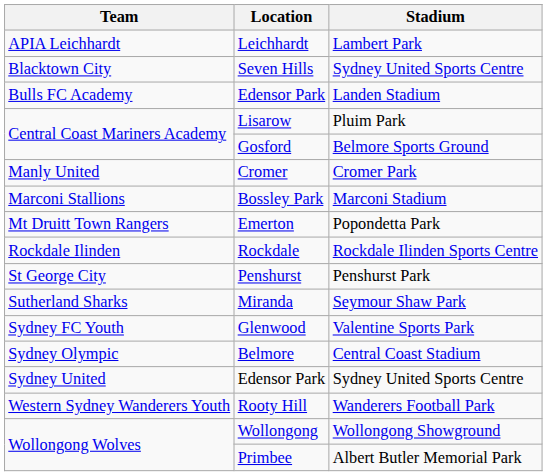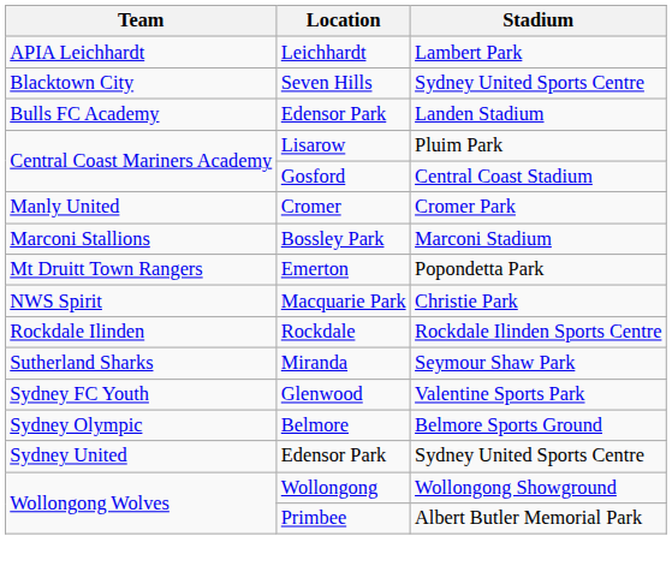 <table class="wikitable" style="text-align:left;">
 <tr>
 <th>Team</th>
 <th>Location</th>
 <th>Stadium</th>
 </tr>
 <tr>
 <td><a href='#'>APIA Leichhardt</a></td>
 <td><a href='#'>Leichhardt</a></td>
 <td><a href='#'>Lambert Park</a></td>
 </tr>
 <tr>
 <td><a href='#'>Blacktown City</a></td>
 <td><a href='#'>Seven Hills</a></td>
 <td><a href='#'>Sydney United Sports Centre</a></td>
 </tr>
 <tr>
 <td><a href='#'>Bulls FC Academy</a></td>
 <td><a href='#'>Edensor Park</a></td>
 <td><a href='#'>Landen Stadium</a></td>
 </tr>
 <tr>
 <td rowspan="2"><a href='#'>Central Coast Mariners Academy</a></td>
 <td><a href='#'>Lisarow</a></td>
 <td>Pluim Park</td>
 </tr>
 <tr>
 <td><a href='#'>Gosford</a></td>
-<td><a href='#'>Belmore Sports Ground</a></td>
+<td><a href='#'>Central Coast Stadium</a></td>
 </tr>
 <tr>
 <td><a href='#'>Manly United</a></td>
 <td><a href='#'>Cromer</a></td>
 <td><a href='#'>Cromer Park</a></td>
 </tr>
 <tr>
 <td><a href='#'>Marconi Stallions</a></td>
 <td><a href='#'>Bossley Park</a></td>
 <td><a href='#'>Marconi Stadium</a></td>
 </tr>
 <tr>
 <td><a href='#'>Mt Druitt Town Rangers</a></td>
 <td><a href='#'>Emerton</a></td>
 <td>Popondetta Park</td>
 </tr>
 <tr>
+<td><a href='#'>NWS Spirit</a></td>
+<td><a href='#'>Macquarie Park</a></td>
+<td><a href='#'>Christie Park</a></td>
+</tr>
+<tr>
 <td><a href='#'>Rockdale Ilinden</a></td>
 <td><a href='#'>Rockdale</a></td>
 <td><a href='#'>Rockdale Ilinden Sports Centre</a></td>
-</tr>
-<tr>
-<td><a href='#'>St George City</a></td>
-<td><a href='#'>Penshurst</a></td>
-<td>Penshurst Park</td>
 </tr>
 <tr>
 <td><a href='#'>Sutherland Sharks</a></td>
 <td><a href='#'>Miranda</a></td>
 <td><a href='#'>Seymour Shaw Park</a></td>
 </tr>
 <tr>
 <td><a href='#'>Sydney FC Youth</a></td>
 <td><a href='#'>Glenwood</a></td>
 <td><a href='#'>Valentine Sports Park</a></td>
 </tr>
 <tr>
 <td><a href='#'>Sydney Olympic</a></td>
 <td><a href='#'>Belmore</a></td>
-<td><a href='#'>Central Coast Stadium</a></td>
+<td><a href='#'>Belmore Sports Ground</a></td>
 </tr>
 <tr>
 <td><a href='#'>Sydney United</a></td>
 <td>Edensor Park</td>
 <td>Sydney United Sports Centre</td>
-</tr>
-<tr>
-<td><a href='#'>Western Sydney Wanderers Youth</a></td>
-<td><a href='#'>Rooty Hill</a></td>
-<td><a href='#'>Wanderers Football Park</a></td>
 </tr>
 <tr>
 <td rowspan="2"><a href='#'>Wollongong Wolves</a></td>
 <td><a href='#'>Wollongong</a></td>
 <td><a href='#'>Wollongong Showground</a></td>
 </tr>
 <tr>
 <td><a href='#'>Primbee</a></td>
 <td>Albert Butler Memorial Park</td>
 </tr>
 </table>
